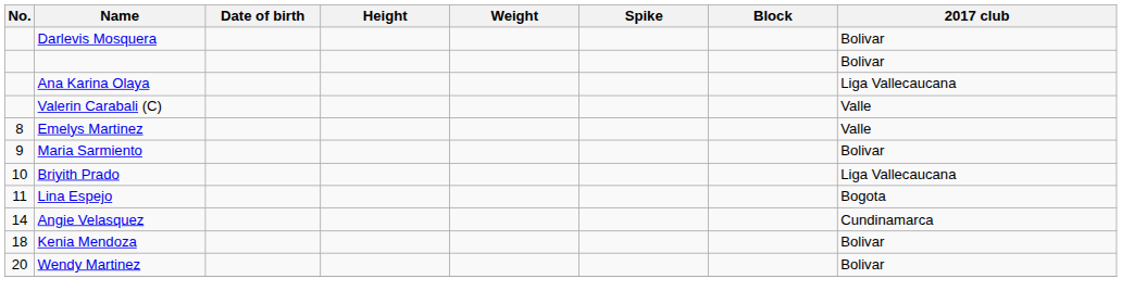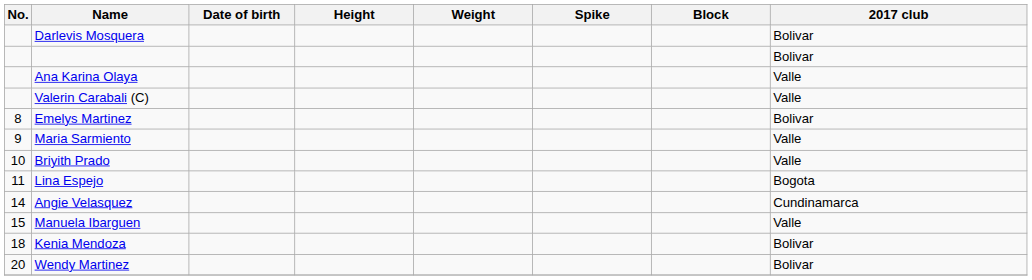 <table class="wikitable sortable" style="font-size:100%; text-align:center;">
 <tr>
 <th>No.</th>
 <th style="width:12em">Name</th>
 <th style="width:8em">Date of birth</th>
 <th style="width:9em">Height</th>
 <th style="width:9em">Weight</th>
 <th style="width:9em">Spike</th>
 <th style="width:9em">Block</th>
 <th style="width:20em">2017 club</th>
 </tr>
 <tr>
 <td></td>
 <td align=left><a href='#'>Darlevis Mosquera</a></td>
 <td align=right></td>
 <td></td>
 <td></td>
 <td></td>
 <td></td>
 <td align=left> Bolivar</td>
 </tr>
 <tr>
 <td></td>
 <td align=left></td>
 <td align=right></td>
 <td></td>
 <td></td>
 <td></td>
 <td></td>
 <td align=left> Bolivar</td>
 </tr>
 <tr>
 <td></td>
 <td align=left><a href='#'>Ana Karina Olaya</a></td>
 <td align=right></td>
 <td></td>
 <td></td>
 <td></td>
 <td></td>
-<td align=left> Liga Vallecaucana</td>
+<td align=left> Valle</td>
 </tr>
 <tr>
 <td></td>
 <td align=left><a href='#'>Valerin Carabali</a> (C)</td>
 <td align=right></td>
 <td></td>
 <td></td>
 <td></td>
 <td></td>
 <td align=left> Valle</td>
 </tr>
 <tr>
 <td>8</td>
 <td align=left><a href='#'>Emelys Martinez</a></td>
 <td align=right></td>
 <td></td>
 <td></td>
 <td></td>
 <td></td>
-<td align=left> Valle</td>
+<td align=left> Bolivar</td>
 </tr>
 <tr>
 <td>9</td>
 <td align=left><a href='#'>Maria Sarmiento</a></td>
 <td align=right></td>
 <td></td>
 <td></td>
 <td></td>
 <td></td>
-<td align=left> Bolivar</td>
+<td align=left> Valle</td>
 </tr>
 <tr>
 <td>10</td>
 <td align=left><a href='#'>Briyith Prado</a></td>
 <td align=right></td>
 <td></td>
 <td></td>
 <td></td>
 <td></td>
-<td align=left> Liga Vallecaucana</td>
+<td align=left> Valle</td>
 </tr>
 <tr>
 <td>11</td>
 <td align=left><a href='#'>Lina Espejo</a></td>
 <td align=right></td>
 <td></td>
 <td></td>
 <td></td>
 <td></td>
 <td align=left> Bogota</td>
 </tr>
 <tr>
 <td>14</td>
 <td align=left><a href='#'>Angie Velasquez</a></td>
 <td align=right></td>
 <td></td>
 <td></td>
 <td></td>
 <td></td>
 <td align=left> Cundinamarca</td>
+</tr>
+<tr>
+<td>15</td>
+<td align=left><a href='#'>Manuela Ibarguen</a></td>
+<td align=right></td>
+<td></td>
+<td></td>
+<td></td>
+<td></td>
+<td align=left> Valle</td>
 </tr>
 <tr>
 <td>18</td>
 <td align=left><a href='#'>Kenia Mendoza</a></td>
 <td align=right></td>
 <td></td>
 <td></td>
 <td></td>
 <td></td>
 <td align=left> Bolivar</td>
 </tr>
 <tr>
 <td>20</td>
 <td align=left><a href='#'>Wendy Martinez</a></td>
 <td align=right></td>
 <td></td>
 <td></td>
 <td></td>
 <td></td>
 <td align=left> Bolivar</td>
 </tr>
 <tr>
 </tr>
 </table>
